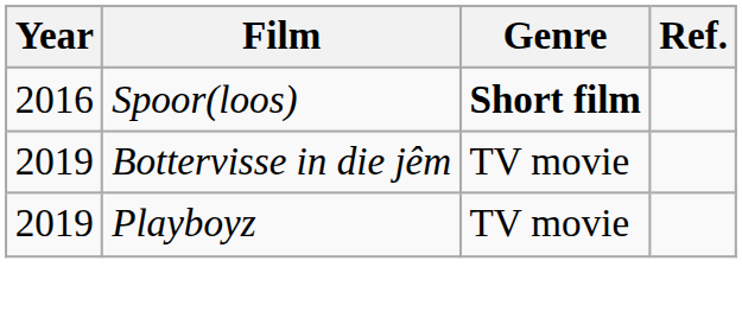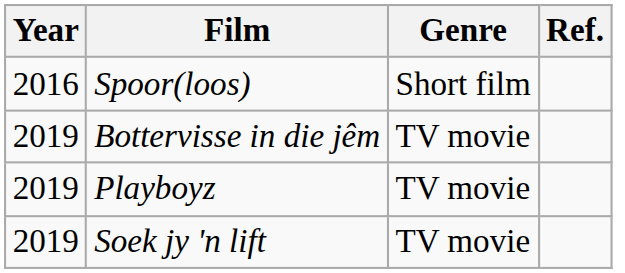 <table class="wikitable">
 <tr>
 <th>Year</th>
 <th>Film</th>
 <th>Genre</th>
 <th>Ref.</th>
 </tr>
 <tr>
 <td>2016</td>
 <td><em>Spoor(loos)</em></td>
-<td><strong>Short film</strong></td>
+<td>Short film</td>
 <td></td>
 </tr>
 <tr>
 <td>2019</td>
 <td><em>Bottervisse in die jêm</em></td>
 <td>TV movie</td>
 <td></td>
 </tr>
 <tr>
 <td>2019</td>
 <td><em>Playboyz</em></td>
 <td>TV movie</td>
 <td></td>
 </tr>
+<tr>
+<td>2019</td>
+<td><em>Soek jy 'n lift</em></td>
+<td>TV movie</td>
+<td></td>
+</tr>
 </table>
